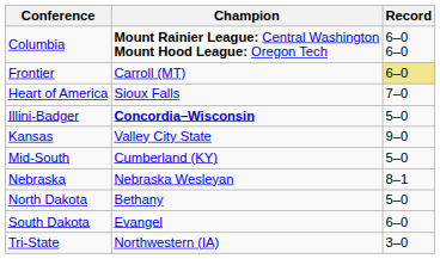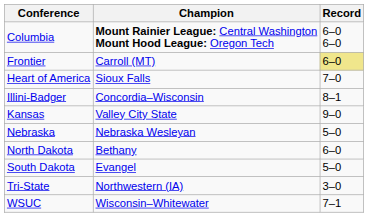 <table class="wikitable">
 <tr>
 <th>Conference</th>
 <th>Champion</th>
 <th>Record</th>
 </tr>
 <tr>
 <td><a href='#'>Columbia</a></td>
 <td><strong>Mount Rainier League:</strong> <a href='#'>Central Washington</a><br><strong>Mount Hood League:</strong> <a href='#'>Oregon Tech</a></td>
 <td>6–0<br>6–0</td>
 </tr>
 <tr>
 <td><a href='#'>Frontier</a></td>
 <td><a href='#'>Carroll (MT)</a></td>
 <td style="background: khaki;">6–0</td>
 </tr>
 <tr>
 <td><a href='#'>Heart of America</a></td>
 <td><a href='#'>Sioux Falls</a></td>
 <td>7–0</td>
 </tr>
 <tr>
 <td><a href='#'>Illini-Badger</a></td>
-<td><strong><a href='#'>Concordia–Wisconsin</a></strong></td>
-<td>5–0</td>
+<td><a href='#'>Concordia–Wisconsin</a></td>
+<td>8–1</td>
 </tr>
 <tr>
 <td><a href='#'>Kansas</a></td>
 <td><a href='#'>Valley City State</a></td>
 <td>9–0</td>
 </tr>
 <tr>
-<td><a href='#'>Mid-South</a></td>
-<td><a href='#'>Cumberland (KY)</a></td>
-<td>5–0</td>
-</tr>
-<tr>
 <td><a href='#'>Nebraska</a></td>
 <td><a href='#'>Nebraska Wesleyan</a></td>
-<td>8–1</td>
+<td>5–0</td>
 </tr>
 <tr>
 <td><a href='#'>North Dakota</a></td>
 <td><a href='#'>Bethany</a></td>
-<td>5–0</td>
+<td>6–0</td>
 </tr>
 <tr>
 <td><a href='#'>South Dakota</a></td>
 <td><a href='#'>Evangel</a></td>
-<td>6–0</td>
+<td>5–0</td>
 </tr>
 <tr>
 <td><a href='#'>Tri-State</a></td>
 <td><a href='#'>Northwestern (IA)</a></td>
 <td>3–0</td>
 </tr>
+<tr>
+<td><a href='#'>WSUC</a></td>
+<td><a href='#'>Wisconsin–Whitewater</a></td>
+<td>7–1</td>
+</tr>
 </table>
